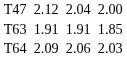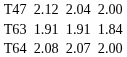 <table>
 <tr>
 <td>T47 <br></td>
 <td></td>
 <td>2.12</td>
 <td></td>
 <td>2.04</td>
 <td></td>
 <td>2.00</td>
 </tr>
 <tr>
 <td>T63 <br></td>
 <td></td>
 <td>1.91</td>
 <td></td>
 <td>1.91</td>
 <td></td>
-<td>1.85</td>
+<td>1.84</td>
 </tr>
 <tr>
 <td>T64 <br></td>
 <td></td>
-<td>2.09</td>
+<td>2.08</td>
 <td></td>
-<td>2.06</td>
+<td>2.07</td>
 <td></td>
-<td>2.03</td>
+<td>2.00</td>
 </tr>
 </table>
